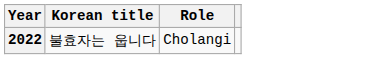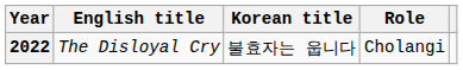 <table class="wikitable sortable plainrowheaders">
 <tr>
 <th scope="col">Year</th>
+<th scope="col">English title</th>
 <th scope="col">Korean title</th>
 <th scope="col">Role</th>
 <th scope="col" class="unsortable"></th>
 </tr>
 <tr>
 <th scope="row">2022</th>
+<td><em>The Disloyal Cry</em></td>
 <td>불효자는 웁니다</td>
 <td>Cholangi</td>
 <td></td>
 </tr>
 </table>
